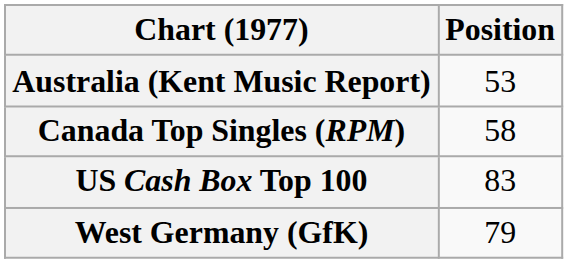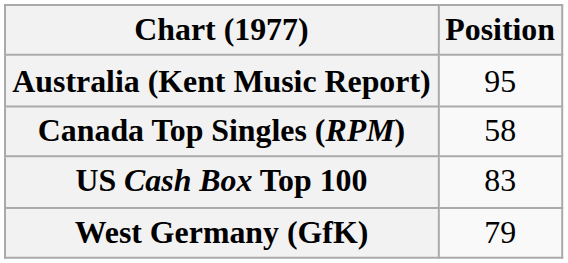 <table class="wikitable sortable plainrowheaders" style="text-align:center">
 <tr>
 <th>Chart (1977)</th>
 <th>Position</th>
 </tr>
 <tr>
 <th scope="row">Australia (Kent Music Report)</th>
-<td>53</td>
+<td>95</td>
 </tr>
 <tr>
 <th scope="row">Canada Top Singles (<em>RPM</em>)</th>
 <td>58</td>
 </tr>
 <tr>
 <th scope="row">US <em>Cash Box</em> Top 100</th>
 <td>83</td>
 </tr>
 <tr>
 <th scope="row">West Germany (GfK)</th>
 <td>79</td>
 </tr>
 </table>
